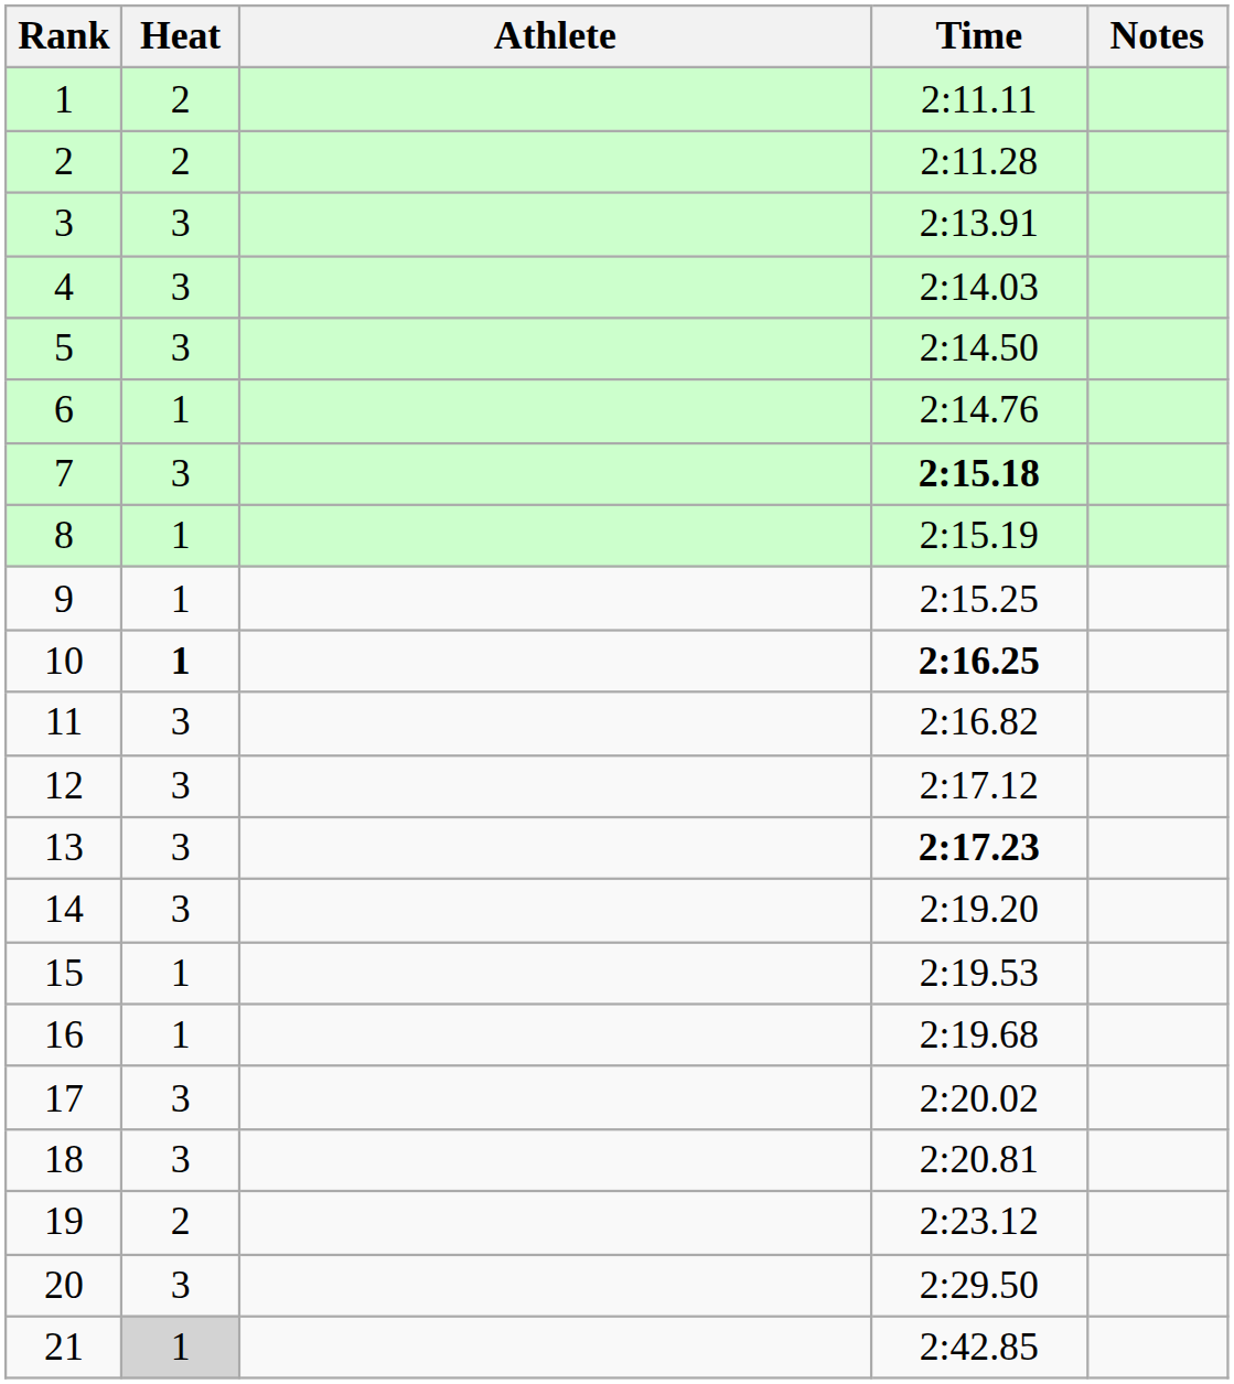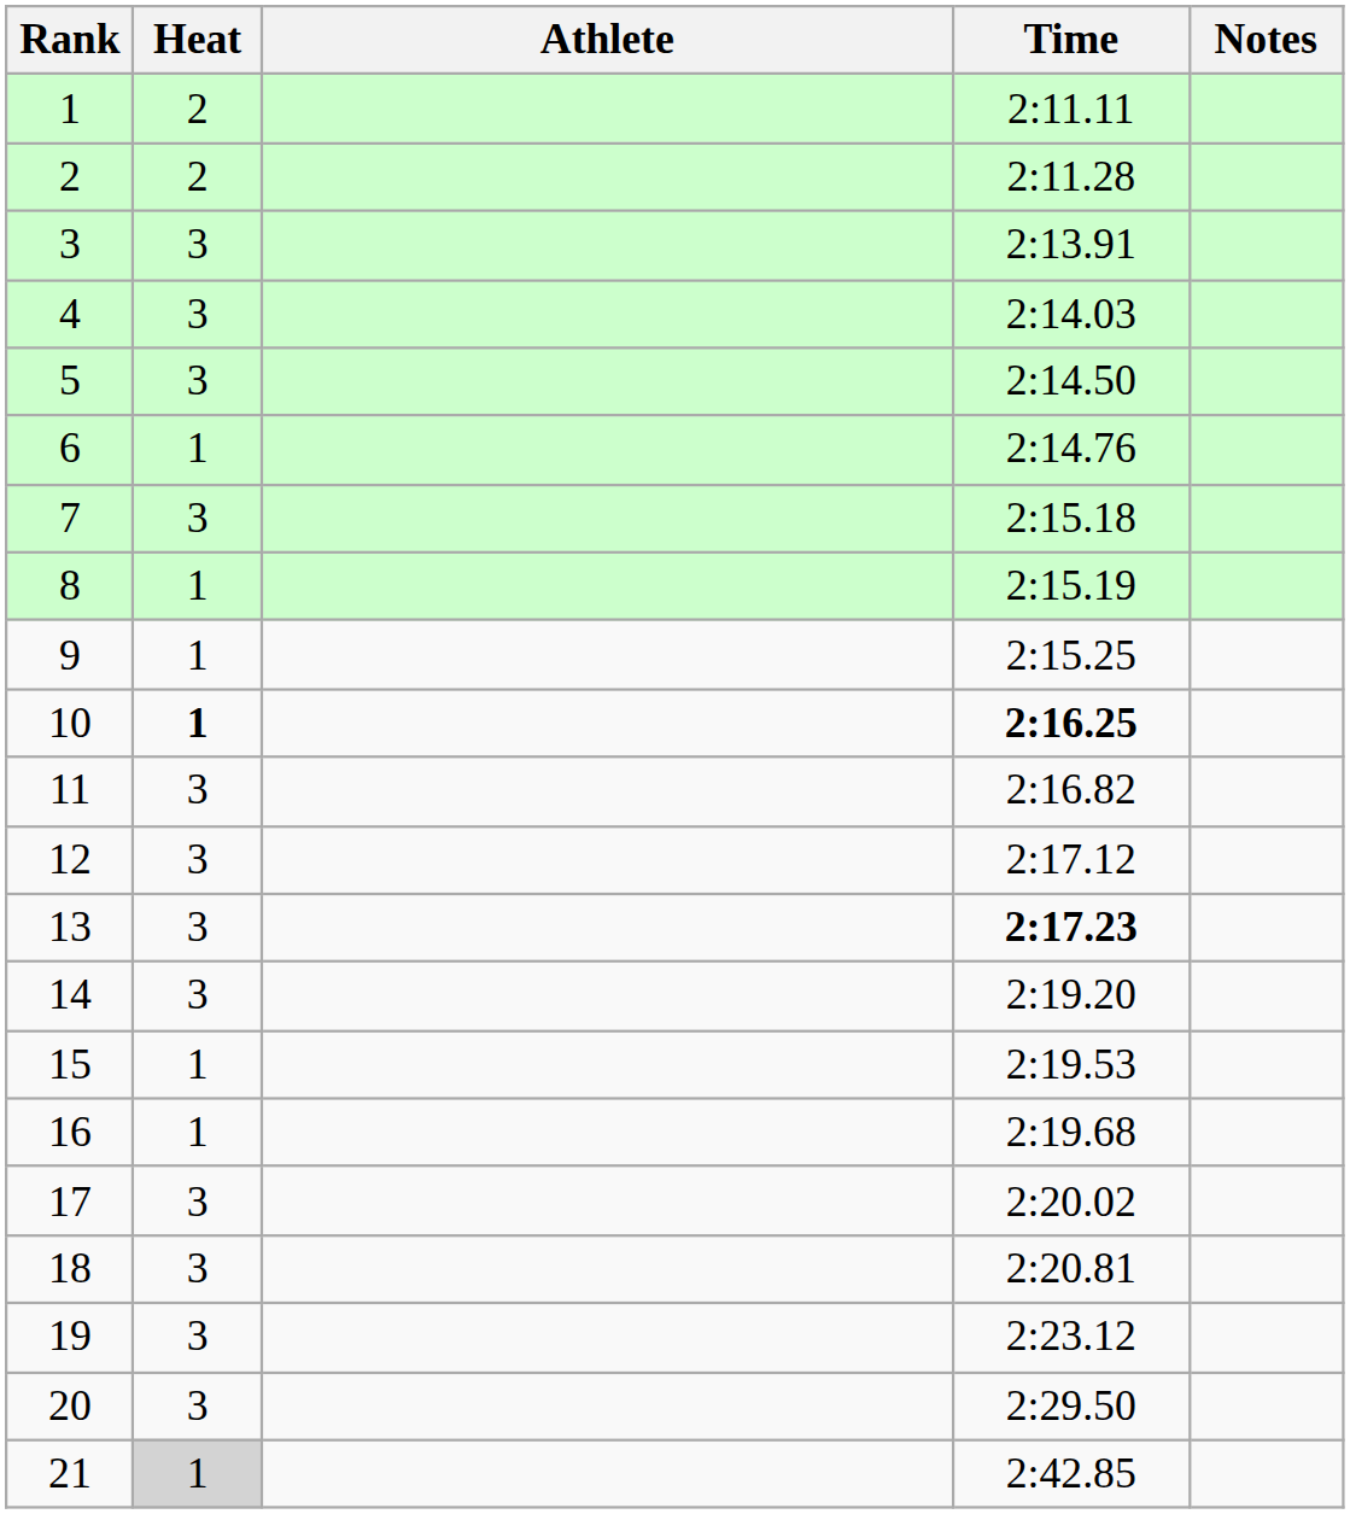 <table class="wikitable" style="text-align:center">
 <tr>
 <th width=40>Rank</th>
 <th width=40>Heat</th>
 <th width=250>Athlete</th>
 <th width=80>Time</th>
 <th width=50>Notes</th>
 </tr>
 <tr bgcolor=ccffcc>
 <td>1</td>
 <td>2</td>
 <td align=left></td>
 <td>2:11.11</td>
 <td></td>
 </tr>
 <tr bgcolor=ccffcc>
 <td>2</td>
 <td>2</td>
 <td align=left></td>
 <td>2:11.28</td>
 <td></td>
 </tr>
 <tr bgcolor=ccffcc>
 <td>3</td>
 <td>3</td>
 <td align=left></td>
 <td>2:13.91</td>
 <td></td>
 </tr>
 <tr bgcolor=ccffcc>
 <td>4</td>
 <td>3</td>
 <td align=left></td>
 <td>2:14.03</td>
 <td></td>
 </tr>
 <tr bgcolor=ccffcc>
 <td>5</td>
 <td>3</td>
 <td align=left></td>
 <td>2:14.50</td>
 <td></td>
 </tr>
 <tr bgcolor=ccffcc>
 <td>6</td>
 <td>1</td>
 <td align=left></td>
 <td>2:14.76</td>
 <td></td>
 </tr>
 <tr bgcolor=ccffcc>
 <td>7</td>
 <td>3</td>
 <td align=left></td>
-<td><strong>2:15.18</strong></td>
+<td>2:15.18</td>
 <td></td>
 </tr>
 <tr bgcolor=ccffcc>
 <td>8</td>
 <td>1</td>
 <td align=left></td>
 <td>2:15.19</td>
 <td></td>
 </tr>
 <tr>
 <td>9</td>
 <td>1</td>
 <td align=left></td>
 <td>2:15.25</td>
 <td></td>
 </tr>
 <tr>
 <td>10</td>
 <td><strong>1</strong></td>
 <td align=left></td>
 <td><strong>2:16.25</strong></td>
 <td></td>
 </tr>
 <tr>
 <td>11</td>
 <td>3</td>
 <td align=left></td>
 <td>2:16.82</td>
 <td></td>
 </tr>
 <tr>
 <td>12</td>
 <td>3</td>
 <td align=left></td>
 <td>2:17.12</td>
 <td></td>
 </tr>
 <tr>
 <td>13</td>
 <td>3</td>
 <td align=left></td>
 <td><strong>2:17.23</strong></td>
 <td></td>
 </tr>
 <tr>
 <td>14</td>
 <td>3</td>
 <td align=left></td>
 <td>2:19.20</td>
 <td></td>
 </tr>
 <tr>
 <td>15</td>
 <td>1</td>
 <td align=left></td>
 <td>2:19.53</td>
 <td></td>
 </tr>
 <tr>
 <td>16</td>
 <td>1</td>
 <td align=left></td>
 <td>2:19.68</td>
 <td></td>
 </tr>
 <tr>
 <td>17</td>
 <td>3</td>
 <td align=left></td>
 <td>2:20.02</td>
 <td></td>
 </tr>
 <tr>
 <td>18</td>
 <td>3</td>
 <td align=left></td>
 <td>2:20.81</td>
 <td></td>
 </tr>
 <tr>
 <td>19</td>
-<td>2</td>
+<td>3</td>
 <td align=left></td>
 <td>2:23.12</td>
 <td></td>
 </tr>
 <tr>
 <td>20</td>
 <td>3</td>
 <td align=left></td>
 <td>2:29.50</td>
 <td></td>
 </tr>
 <tr>
 <td>21</td>
 <td style="background: lightgrey;">1</td>
 <td align=left></td>
 <td>2:42.85</td>
 <td></td>
 </tr>
 </table>
